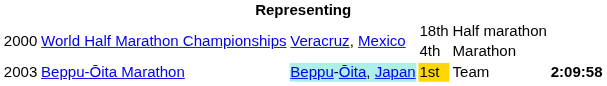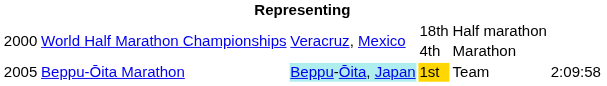 <table>
 <tr>
 <th colspan="6">Representing </th>
 </tr>
 <tr>
 <td rowspan=2>2000</td>
 <td rowspan=2><a href='#'>World Half Marathon Championships</a></td>
 <td rowspan=2><a href='#'>Veracruz</a>, <a href='#'>Mexico</a></td>
 <td>18th</td>
 <td>Half marathon</td>
 <td></td>
 </tr>
 <tr>
 <td>4th</td>
 <td>Marathon</td>
 </tr>
 <tr>
-<td>2003</td>
+<td>2005</td>
 <td><a href='#'>Beppu-Ōita Marathon</a></td>
 <td style="background: paleturquoise;"><a href='#'>Beppu</a>-<a href='#'>Ōita</a>, <a href='#'>Japan</a></td>
 <td bgcolor="gold">1st</td>
 <td>Team </td>
-<td><strong>2:09:58</strong></td>
+<td>2:09:58</td>
 </tr>
 </table>
